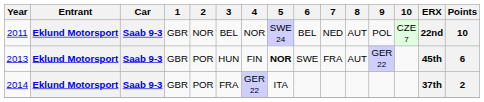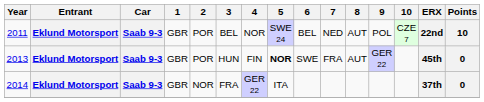 <table class="wikitable" border="1" style="text-align:center; font-size:90%;">
 <tr valign="top">
 <th>Year</th>
 <th>Entrant</th>
 <th>Car</th>
 <th>1</th>
 <th>2</th>
 <th>3</th>
 <th>4</th>
 <th>5</th>
 <th>6</th>
 <th>7</th>
 <th>8</th>
 <th>9</th>
 <th>10</th>
 <th>ERX</th>
 <th>Points</th>
 </tr>
 <tr>
 <td><a href='#'>2011</a></td>
 <th><a href='#'>Eklund Motorsport</a></th>
 <th><a href='#'>Saab 9-3</a></th>
 <td>GBR<br><small></small></td>
-<td>NOR</td>
+<td>POR<br><small></small></td>
 <td>BEL</td>
 <td>NOR<br><small></small></td>
 <td style="background:#CFCFFF;">SWE<br><small>24</small></td>
 <td>BEL<br><small></small></td>
 <td>NED<br><small></small></td>
 <td>AUT<br><small></small></td>
 <td>POL<br><small></small></td>
 <td style="background:#DFFFDF;">CZE<br><small>7</small></td>
 <th>22nd</th>
 <th>10</th>
 </tr>
 <tr>
 <td><a href='#'>2013</a></td>
 <th><a href='#'>Eklund Motorsport</a></th>
 <th><a href='#'>Saab 9-3</a></th>
 <td>GBR<br><small></small></td>
 <td>POR<br><small> </small></td>
 <td>HUN<br><small></small></td>
 <td>FIN<br><small></small></td>
 <td><strong>NOR<br><small></small></strong></td>
 <td>SWE<br><small></small></td>
 <td>FRA<br><small></small></td>
 <td>AUT<br><small></small></td>
 <td style="background:#CFCFFF;">GER<br><small>22</small></td>
 <td></td>
 <th>45th</th>
-<th>6</th>
+<th>0</th>
 </tr>
 <tr>
 <td><a href='#'>2014</a></td>
 <th><a href='#'>Eklund Motorsport</a></th>
 <th><a href='#'>Saab 9-3</a></th>
 <td>GBR</td>
-<td>POR<br><small> </small></td>
+<td>NOR</td>
 <td>FRA<br><small></small></td>
 <td style="background:#CFCFFF;">GER<br><small>22</small></td>
 <td>ITA</td>
 <td></td>
 <td></td>
 <td></td>
 <td></td>
 <td></td>
 <th>37th</th>
-<th>2</th>
+<th>0</th>
 </tr>
 <tr>
 </tr>
 </table>
